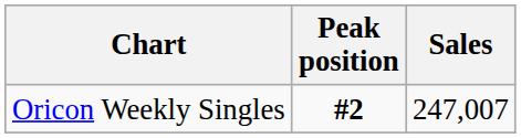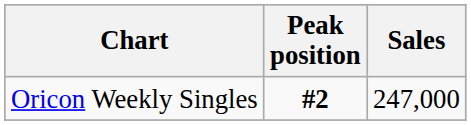 <table class="wikitable">
 <tr>
 <th align="left">Chart</th>
 <th align="center">Peak<br>position</th>
 <th align="center">Sales</th>
 </tr>
 <tr>
 <td align="left"><a href='#'>Oricon</a> Weekly Singles</td>
 <td align="center"><strong>#2</strong></td>
-<td align="">247,007</td>
+<td align="">247,000</td>
 </tr>
 </table>
